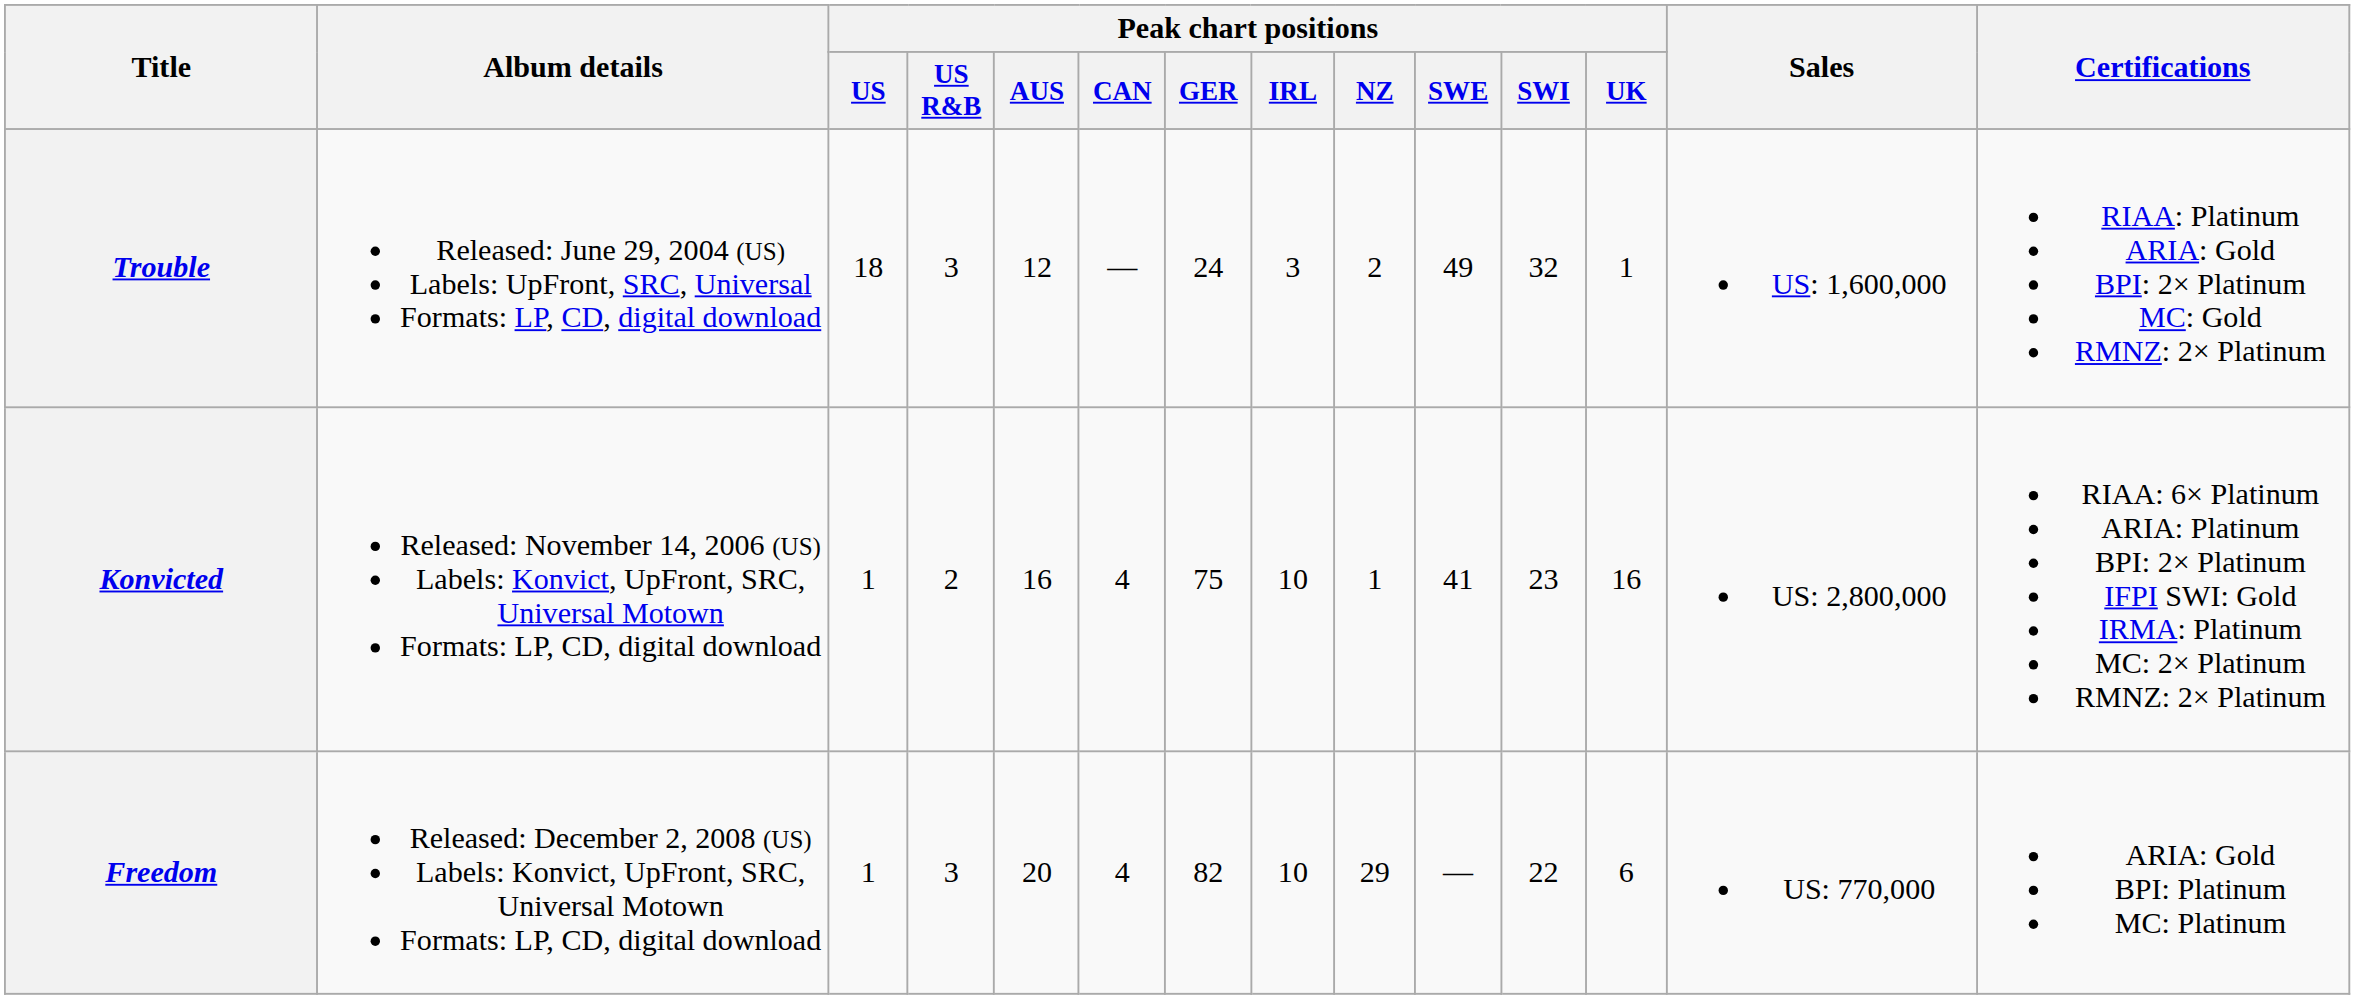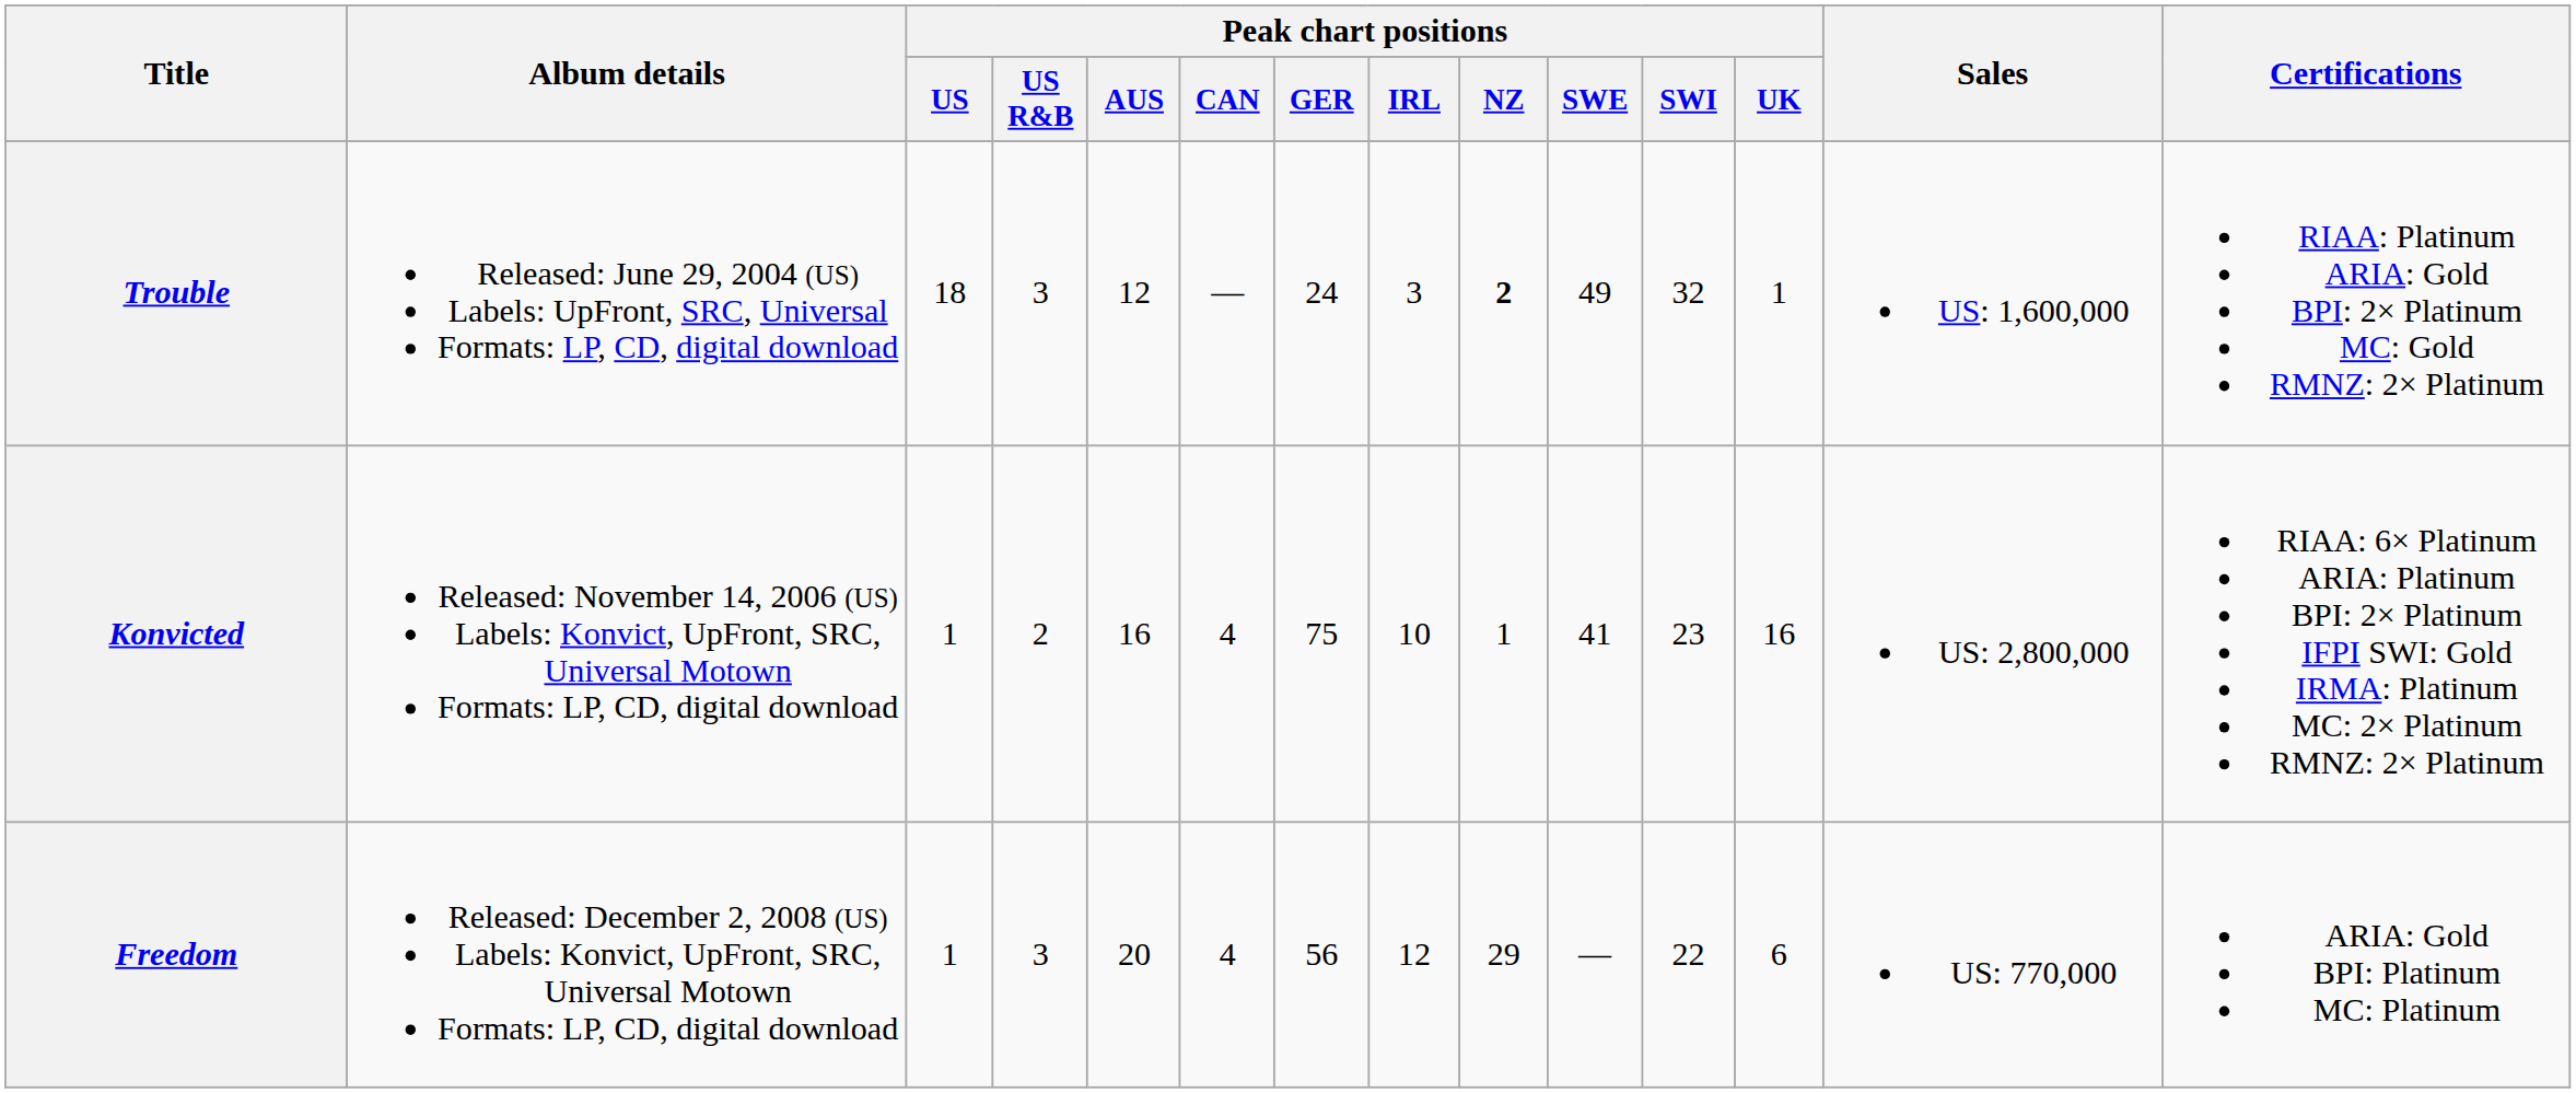 <table class="wikitable plainrowheaders" style="text-align:center;">
 <tr>
 <th scope="col" rowspan="2" style="width:12em;">Title</th>
 <th scope="col" rowspan="2" style="width:20em;">Album details</th>
 <th scope="col" colspan="10">Peak chart positions</th>
 <th scope="col" rowspan="2" style="width:11em;">Sales</th>
 <th scope="col" rowspan="2" style="width:14em;"><a href='#'>Certifications</a></th>
 </tr>
 <tr>
 <th scope="col" style="width:2.9em;font-size:90%;"><a href='#'>US</a><br></th>
 <th scope="col" style="width:2.9em;font-size:90%;"><a href='#'>US<br>R&B</a><br></th>
 <th scope="col" style="width:2.9em;font-size:90%;"><a href='#'>AUS</a><br></th>
 <th scope="col" style="width:2.9em;font-size:90%;"><a href='#'>CAN</a><br></th>
 <th scope="col" style="width:2.9em;font-size:90%;"><a href='#'>GER</a><br></th>
 <th scope="col" style="width:2.9em;font-size:90%;"><a href='#'>IRL</a><br></th>
 <th scope="col" style="width:2.9em;font-size:90%;"><a href='#'>NZ</a><br></th>
 <th scope="col" style="width:2.9em;font-size:90%;"><a href='#'>SWE</a><br></th>
 <th scope="col" style="width:2.9em;font-size:90%;"><a href='#'>SWI</a><br></th>
 <th scope="col" style="width:2.9em;font-size:90%;"><a href='#'>UK</a><br></th>
 </tr>
 <tr>
 <th scope="row"><em><a href='#'>Trouble</a></em></th>
 <td><br><ul><li>Released: June 29, 2004 <small>(US)</small></li><li>Labels: UpFront, <a href='#'>SRC</a>, <a href='#'>Universal</a></li><li>Formats: <a href='#'>LP</a>, <a href='#'>CD</a>, <a href='#'>digital download</a></li></ul></td>
 <td>18</td>
 <td>3</td>
 <td>12</td>
 <td>—</td>
 <td>24</td>
 <td>3</td>
-<td>2</td>
+<td><strong>2</strong></td>
 <td>49</td>
 <td>32</td>
 <td>1</td>
 <td><br><ul><li><a href='#'>US</a>: 1,600,000</li></ul></td>
 <td><br><ul><li><a href='#'>RIAA</a>: Platinum</li><li><a href='#'>ARIA</a>: Gold</li><li><a href='#'>BPI</a>: 2× Platinum</li><li><a href='#'>MC</a>: Gold</li><li><a href='#'>RMNZ</a>: 2× Platinum</li></ul></td>
 </tr>
 <tr>
 <th scope="row"><em><a href='#'>Konvicted</a></em></th>
 <td><br><ul><li>Released: November 14, 2006 <small>(US)</small></li><li>Labels: <a href='#'>Konvict</a>, UpFront, SRC, <a href='#'>Universal Motown</a></li><li>Formats: LP, CD, digital download</li></ul></td>
 <td>1</td>
 <td>2</td>
 <td>16</td>
 <td>4</td>
 <td>75</td>
 <td>10</td>
 <td>1</td>
 <td>41</td>
 <td>23</td>
 <td>16</td>
 <td><br><ul><li>US: 2,800,000</li></ul></td>
 <td><br><ul><li>RIAA: 6× Platinum</li><li>ARIA: Platinum</li><li>BPI: 2× Platinum</li><li><a href='#'>IFPI</a> SWI: Gold</li><li><a href='#'>IRMA</a>: Platinum</li><li>MC: 2× Platinum</li><li>RMNZ: 2× Platinum</li></ul></td>
 </tr>
 <tr>
 <th scope="row"><em><a href='#'>Freedom</a></em></th>
 <td><br><ul><li>Released: December 2, 2008 <small>(US)</small></li><li>Labels: Konvict, UpFront, SRC, Universal Motown</li><li>Formats: LP, CD, digital download</li></ul></td>
 <td>1</td>
 <td>3</td>
 <td>20</td>
 <td>4</td>
-<td>82</td>
-<td>10</td>
+<td>56</td>
+<td>12</td>
 <td>29</td>
 <td>—</td>
 <td>22</td>
 <td>6</td>
 <td><br><ul><li>US: 770,000</li></ul></td>
 <td><br><ul><li>ARIA: Gold</li><li>BPI: Platinum</li><li>MC: Platinum</li></ul></td>
 </tr>
 </table>
